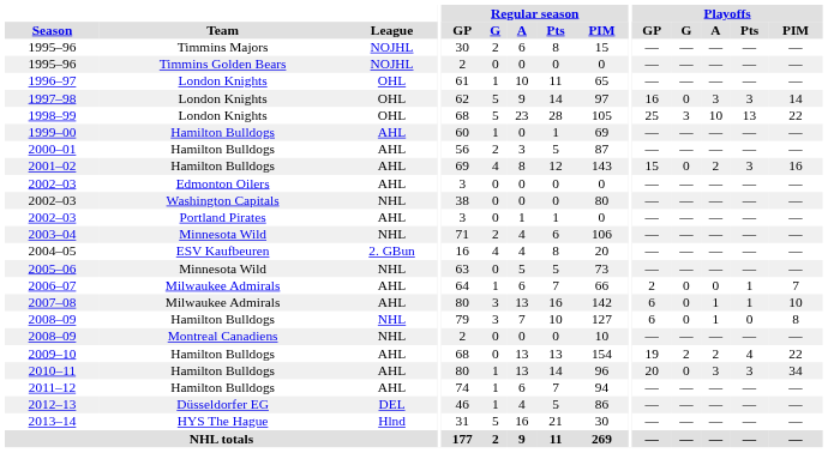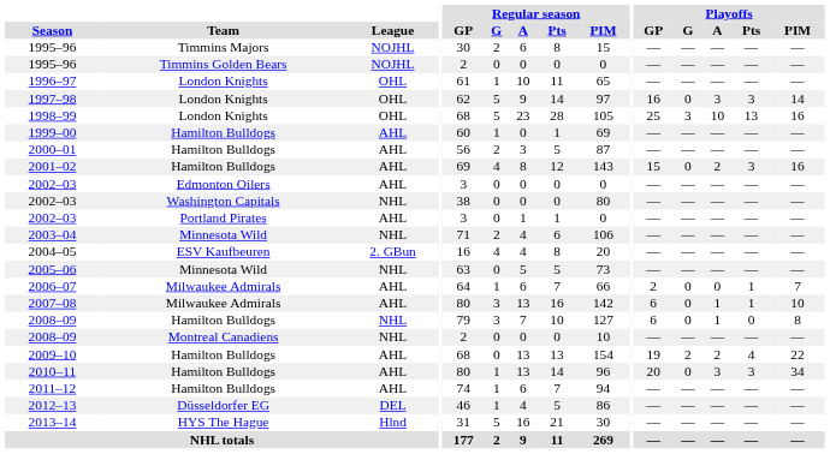 <table border="0" cellpadding="1" cellspacing="0" style="text-align:center; width:60em">
 <tr bgcolor="#e0e0e0">
 <th colspan="3" bgcolor="#ffffff"></th>
 <th rowspan="99" bgcolor="#ffffff"></th>
 <th colspan="5"><a href='#'>Regular season</a></th>
 <th rowspan="99" bgcolor="#ffffff"></th>
 <th colspan="5"><a href='#'>Playoffs</a></th>
 </tr>
 <tr bgcolor="#e0e0e0">
 <th><a href='#'>Season</a></th>
 <th>Team</th>
 <th>League</th>
 <th>GP</th>
 <th><a href='#'>G</a></th>
 <th><a href='#'>A</a></th>
 <th><a href='#'>Pts</a></th>
 <th><a href='#'>PIM</a></th>
 <th>GP</th>
 <th>G</th>
 <th>A</th>
 <th>Pts</th>
 <th>PIM</th>
 </tr>
 <tr ALIGN="center">
 <td>1995–96</td>
 <td>Timmins Majors</td>
 <td><a href='#'>NOJHL</a></td>
 <td>30</td>
 <td>2</td>
 <td>6</td>
 <td>8</td>
 <td>15</td>
 <td>—</td>
 <td>—</td>
 <td>—</td>
 <td>—</td>
 <td>—</td>
 </tr>
 <tr ALIGN="center" bgcolor="#f0f0f0">
 <td>1995–96</td>
 <td><a href='#'>Timmins Golden Bears</a></td>
 <td><a href='#'>NOJHL</a></td>
 <td>2</td>
 <td>0</td>
 <td>0</td>
 <td>0</td>
 <td>0</td>
 <td>—</td>
 <td>—</td>
 <td>—</td>
 <td>—</td>
 <td>—</td>
 </tr>
 <tr ALIGN="center">
 <td><a href='#'>1996–97</a></td>
 <td><a href='#'>London Knights</a></td>
 <td><a href='#'>OHL</a></td>
 <td>61</td>
 <td>1</td>
 <td>10</td>
 <td>11</td>
 <td>65</td>
 <td>—</td>
 <td>—</td>
 <td>—</td>
 <td>—</td>
 <td>—</td>
 </tr>
 <tr ALIGN="center" bgcolor="#f0f0f0">
 <td><a href='#'>1997–98</a></td>
 <td>London Knights</td>
 <td>OHL</td>
 <td>62</td>
 <td>5</td>
 <td>9</td>
 <td>14</td>
 <td>97</td>
 <td>16</td>
 <td>0</td>
 <td>3</td>
 <td>3</td>
 <td>14</td>
 </tr>
 <tr ALIGN="center">
 <td><a href='#'>1998–99</a></td>
 <td>London Knights</td>
 <td>OHL</td>
 <td>68</td>
 <td>5</td>
 <td>23</td>
 <td>28</td>
 <td>105</td>
 <td>25</td>
 <td>3</td>
 <td>10</td>
 <td>13</td>
-<td>22</td>
+<td>16</td>
 </tr>
 <tr ALIGN="center" bgcolor="#f0f0f0">
 <td><a href='#'>1999–00</a></td>
 <td><a href='#'>Hamilton Bulldogs</a></td>
 <td><a href='#'>AHL</a></td>
 <td>60</td>
 <td>1</td>
 <td>0</td>
 <td>1</td>
 <td>69</td>
 <td>—</td>
 <td>—</td>
 <td>—</td>
 <td>—</td>
 <td>—</td>
 </tr>
 <tr ALIGN="center">
 <td><a href='#'>2000–01</a></td>
 <td>Hamilton Bulldogs</td>
 <td>AHL</td>
 <td>56</td>
 <td>2</td>
 <td>3</td>
 <td>5</td>
 <td>87</td>
 <td>—</td>
 <td>—</td>
 <td>—</td>
 <td>—</td>
 <td>—</td>
 </tr>
 <tr ALIGN="center" bgcolor="#f0f0f0">
 <td><a href='#'>2001–02</a></td>
 <td>Hamilton Bulldogs</td>
 <td>AHL</td>
 <td>69</td>
 <td>4</td>
 <td>8</td>
 <td>12</td>
 <td>143</td>
 <td>15</td>
 <td>0</td>
 <td>2</td>
 <td>3</td>
 <td>16</td>
 </tr>
 <tr ALIGN="center">
 <td><a href='#'>2002–03</a></td>
 <td><a href='#'>Edmonton Oilers</a></td>
 <td>AHL</td>
 <td>3</td>
 <td>0</td>
 <td>0</td>
 <td>0</td>
 <td>0</td>
 <td>—</td>
 <td>—</td>
 <td>—</td>
 <td>—</td>
 <td>—</td>
 </tr>
 <tr ALIGN="center" bgcolor="#f0f0f0">
 <td>2002–03</td>
 <td><a href='#'>Washington Capitals</a></td>
 <td>NHL</td>
 <td>38</td>
 <td>0</td>
 <td>0</td>
 <td>0</td>
 <td>80</td>
 <td>—</td>
 <td>—</td>
 <td>—</td>
 <td>—</td>
 <td>—</td>
 </tr>
 <tr ALIGN="center">
 <td><a href='#'>2002–03</a></td>
 <td><a href='#'>Portland Pirates</a></td>
 <td>AHL</td>
 <td>3</td>
 <td>0</td>
 <td>1</td>
 <td>1</td>
 <td>0</td>
 <td>—</td>
 <td>—</td>
 <td>—</td>
 <td>—</td>
 <td>—</td>
 </tr>
 <tr ALIGN="center" bgcolor="#f0f0f0">
 <td><a href='#'>2003–04</a></td>
 <td><a href='#'>Minnesota Wild</a></td>
 <td>NHL</td>
 <td>71</td>
 <td>2</td>
 <td>4</td>
 <td>6</td>
 <td>106</td>
 <td>—</td>
 <td>—</td>
 <td>—</td>
 <td>—</td>
 <td>—</td>
 </tr>
 <tr ALIGN="center">
 <td>2004–05</td>
 <td><a href='#'>ESV Kaufbeuren</a></td>
 <td><a href='#'>2. GBun</a></td>
 <td>16</td>
 <td>4</td>
 <td>4</td>
 <td>8</td>
 <td>20</td>
 <td>—</td>
 <td>—</td>
 <td>—</td>
 <td>—</td>
 <td>—</td>
 </tr>
 <tr ALIGN="center" bgcolor="#f0f0f0">
 <td><a href='#'>2005–06</a></td>
 <td>Minnesota Wild</td>
 <td>NHL</td>
 <td>63</td>
 <td>0</td>
 <td>5</td>
 <td>5</td>
 <td>73</td>
 <td>—</td>
 <td>—</td>
 <td>—</td>
 <td>—</td>
 <td>—</td>
 </tr>
 <tr ALIGN="center">
 <td><a href='#'>2006–07</a></td>
 <td><a href='#'>Milwaukee Admirals</a></td>
 <td>AHL</td>
 <td>64</td>
 <td>1</td>
 <td>6</td>
 <td>7</td>
 <td>66</td>
 <td>2</td>
 <td>0</td>
 <td>0</td>
 <td>1</td>
 <td>7</td>
 </tr>
 <tr ALIGN="center" bgcolor="#f0f0f0">
 <td><a href='#'>2007–08</a></td>
 <td>Milwaukee Admirals</td>
 <td>AHL</td>
 <td>80</td>
 <td>3</td>
 <td>13</td>
 <td>16</td>
 <td>142</td>
 <td>6</td>
 <td>0</td>
 <td>1</td>
 <td>1</td>
 <td>10</td>
 </tr>
 <tr ALIGN="center">
 <td><a href='#'>2008–09</a></td>
 <td>Hamilton Bulldogs</td>
 <td><a href='#'>NHL</a></td>
 <td>79</td>
 <td>3</td>
 <td>7</td>
 <td>10</td>
 <td>127</td>
 <td>6</td>
 <td>0</td>
 <td>1</td>
 <td>0</td>
 <td>8</td>
 </tr>
 <tr ALIGN="center" bgcolor="#f0f0f0">
 <td><a href='#'>2008–09</a></td>
 <td><a href='#'>Montreal Canadiens</a></td>
 <td>NHL</td>
 <td>2</td>
 <td>0</td>
 <td>0</td>
 <td>0</td>
 <td>10</td>
 <td>—</td>
 <td>—</td>
 <td>—</td>
 <td>—</td>
 <td>—</td>
 </tr>
 <tr ALIGN="center">
 <td><a href='#'>2009–10</a></td>
 <td>Hamilton Bulldogs</td>
 <td>AHL</td>
 <td>68</td>
 <td>0</td>
 <td>13</td>
 <td>13</td>
 <td>154</td>
 <td>19</td>
 <td>2</td>
 <td>2</td>
 <td>4</td>
 <td>22</td>
 </tr>
 <tr ALIGN="center" bgcolor="#f0f0f0">
 <td><a href='#'>2010–11</a></td>
 <td>Hamilton Bulldogs</td>
 <td>AHL</td>
 <td>80</td>
 <td>1</td>
 <td>13</td>
 <td>14</td>
 <td>96</td>
 <td>20</td>
 <td>0</td>
 <td>3</td>
 <td>3</td>
 <td>34</td>
 </tr>
 <tr ALIGN="center">
 <td><a href='#'>2011–12</a></td>
 <td>Hamilton Bulldogs</td>
 <td>AHL</td>
 <td>74</td>
 <td>1</td>
 <td>6</td>
 <td>7</td>
 <td>94</td>
 <td>—</td>
 <td>—</td>
 <td>—</td>
 <td>—</td>
 <td>—</td>
 </tr>
 <tr ALIGN="center" bgcolor="#f0f0f0">
 <td><a href='#'>2012–13</a></td>
 <td><a href='#'>Düsseldorfer EG</a></td>
 <td><a href='#'>DEL</a></td>
 <td>46</td>
 <td>1</td>
 <td>4</td>
 <td>5</td>
 <td>86</td>
 <td>—</td>
 <td>—</td>
 <td>—</td>
 <td>—</td>
 <td>—</td>
 </tr>
 <tr ALIGN="center">
 <td><a href='#'>2013–14</a></td>
 <td><a href='#'>HYS The Hague</a></td>
 <td><a href='#'>Hlnd</a></td>
 <td>31</td>
 <td>5</td>
 <td>16</td>
 <td>21</td>
 <td>30</td>
 <td>—</td>
 <td>—</td>
 <td>—</td>
 <td>—</td>
 <td>—</td>
 </tr>
 <tr bgcolor="#e0e0e0">
 <th colspan="3">NHL totals</th>
 <th>177</th>
 <th>2</th>
 <th>9</th>
 <th>11</th>
 <th>269</th>
 <th>—</th>
 <th>—</th>
 <th>—</th>
 <th>—</th>
 <th>—</th>
 </tr>
 </table>
